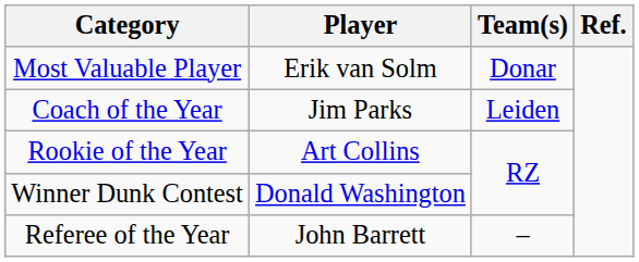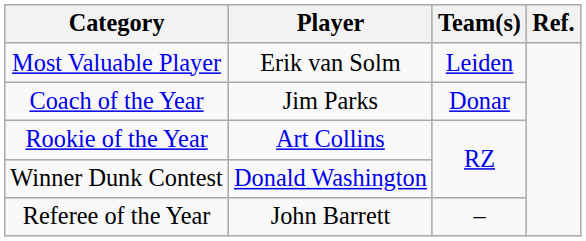 <table class="wikitable" style="text-align:center">
 <tr>
 <th>Category</th>
 <th>Player</th>
 <th>Team(s)</th>
 <th>Ref.</th>
 </tr>
 <tr>
 <td><a href='#'>Most Valuable Player</a></td>
 <td>Erik van Solm</td>
-<td><a href='#'>Donar</a></td>
+<td><a href='#'>Leiden</a></td>
 <td rowspan=5></td>
 </tr>
 <tr>
 <td><a href='#'>Coach of the Year</a></td>
 <td>Jim Parks</td>
-<td><a href='#'>Leiden</a></td>
+<td><a href='#'>Donar</a></td>
 </tr>
 <tr>
 <td><a href='#'>Rookie of the Year</a></td>
 <td><a href='#'>Art Collins</a></td>
 <td rowspan=2><a href='#'>RZ</a></td>
 </tr>
 <tr>
 <td>Winner Dunk Contest</td>
 <td><a href='#'>Donald Washington</a></td>
 </tr>
 <tr>
 <td>Referee of the Year</td>
 <td>John Barrett</td>
 <td>–</td>
 </tr>
 </table>
